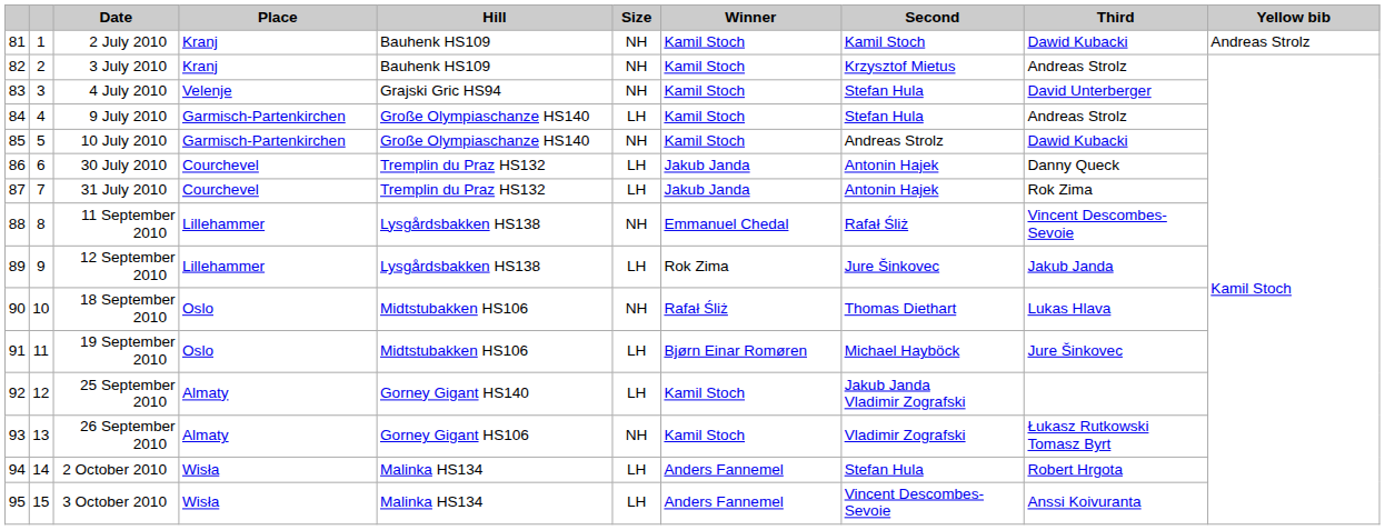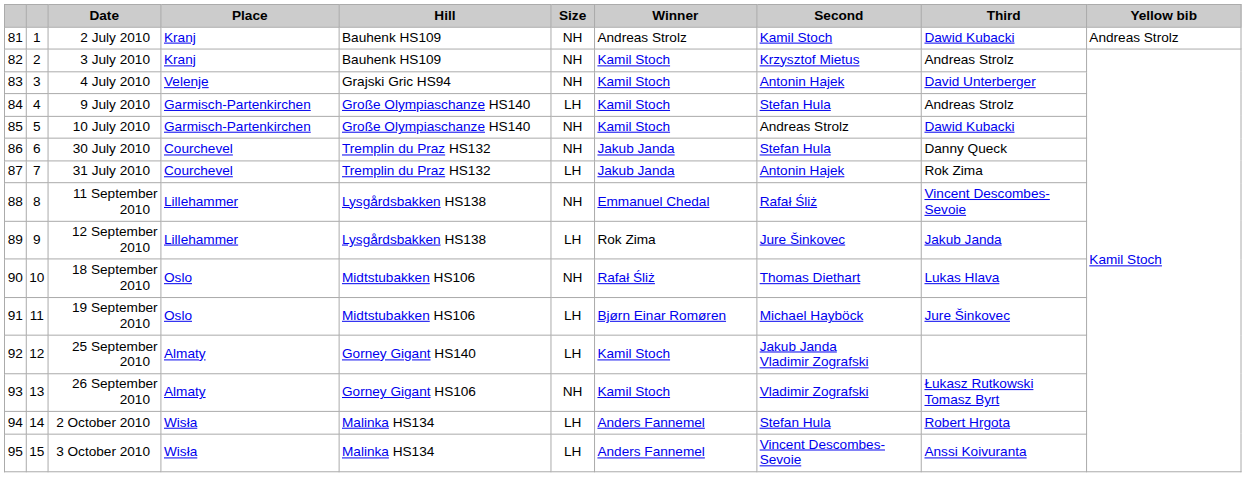 <table class="wikitable plainrowheaders" style="background:#fff; font-size:86%; line-height:16px; border:grey solid 1px; border-collapse:collapse;">
 <tr style="background:#ccc; text-align:center;">
 <th scope="col" style="background:#ccc; width=20 px;"></th>
 <th scope="col" style="background:#ccc; width=30 px;"></th>
 <th scope="col" style="background:#ccc; width:120px;">Date</th>
 <th scope="col" style="background:#ccc; width:200px;">Place</th>
 <th scope="col" style="background:#ccc; width:240px;">Hill</th>
 <th scope="col" style="background:#ccc; width:40px;">Size</th>
 <th scope="col" style="background:#ccc; width:185px;">Winner</th>
 <th scope="col" style="background:#ccc; width:185px;">Second</th>
 <th scope="col" style="background:#ccc; width:185px;">Third</th>
 <th scope="col" style="background:#ccc; width:180px;">Yellow bib</th>
 </tr>
 <tr>
 <td align=center>81</td>
 <td align=center>1</td>
 <td align=right>2 July 2010  </td>
 <td> <a href='#'>Kranj</a></td>
 <td>Bauhenk HS109</td>
 <td align=center>NH</td>
-<td> <a href='#'>Kamil Stoch</a></td>
+<td> Andreas Strolz</td>
 <td> <a href='#'>Kamil Stoch</a></td>
 <td> <a href='#'>Dawid Kubacki</a></td>
 <td> Andreas Strolz</td>
 </tr>
 <tr>
 <td align=center>82</td>
 <td align=center>2</td>
 <td align=right>3 July 2010  </td>
 <td> <a href='#'>Kranj</a></td>
 <td>Bauhenk HS109</td>
 <td align=center>NH</td>
 <td> <a href='#'>Kamil Stoch</a></td>
 <td> <a href='#'>Krzysztof Mietus</a></td>
 <td> Andreas Strolz</td>
 <td rowspan=14> <a href='#'>Kamil Stoch</a></td>
 </tr>
 <tr>
 <td align=center>83</td>
 <td align=center>3</td>
 <td align=right>4 July 2010  </td>
 <td> <a href='#'>Velenje</a></td>
 <td>Grajski Gric HS94</td>
 <td align=center>NH</td>
 <td> <a href='#'>Kamil Stoch</a></td>
-<td> <a href='#'>Stefan Hula</a></td>
+<td> <a href='#'>Antonin Hajek</a></td>
 <td> <a href='#'>David Unterberger</a></td>
 </tr>
 <tr>
 <td align=center>84</td>
 <td align=center>4</td>
 <td align=right>9 July 2010  </td>
 <td> <a href='#'>Garmisch-Partenkirchen</a></td>
 <td><a href='#'>Große Olympiaschanze</a> HS140</td>
 <td align=center>LH</td>
 <td> <a href='#'>Kamil Stoch</a></td>
 <td> <a href='#'>Stefan Hula</a></td>
 <td> Andreas Strolz</td>
 </tr>
 <tr>
 <td align=center>85</td>
 <td align=center>5</td>
 <td align=right>10 July 2010  </td>
 <td> <a href='#'>Garmisch-Partenkirchen</a></td>
 <td><a href='#'>Große Olympiaschanze</a> HS140</td>
 <td align=center>NH</td>
 <td> <a href='#'>Kamil Stoch</a></td>
 <td> Andreas Strolz</td>
 <td> <a href='#'>Dawid Kubacki</a></td>
 </tr>
 <tr>
 <td align=center>86</td>
 <td align=center>6</td>
 <td align=right>30 July 2010  </td>
 <td> <a href='#'>Courchevel</a></td>
 <td><a href='#'>Tremplin du Praz</a> HS132</td>
-<td align=center>LH</td>
+<td align=center>NH</td>
 <td> <a href='#'>Jakub Janda</a></td>
-<td> <a href='#'>Antonin Hajek</a></td>
+<td> <a href='#'>Stefan Hula</a></td>
 <td> Danny Queck</td>
 </tr>
 <tr>
 <td align=center>87</td>
 <td align=center>7</td>
 <td align=right>31 July 2010  </td>
 <td> <a href='#'>Courchevel</a></td>
 <td><a href='#'>Tremplin du Praz</a> HS132</td>
 <td align=center>LH</td>
 <td> <a href='#'>Jakub Janda</a></td>
 <td> <a href='#'>Antonin Hajek</a></td>
 <td> Rok Zima</td>
 </tr>
 <tr>
 <td align=center>88</td>
 <td align=center>8</td>
 <td align=right>11 September 2010  </td>
 <td> <a href='#'>Lillehammer</a></td>
 <td><a href='#'>Lysgårdsbakken</a> HS138</td>
 <td align=center>NH</td>
 <td> <a href='#'>Emmanuel Chedal</a></td>
 <td> <a href='#'>Rafał Śliż</a></td>
 <td> <a href='#'>Vincent Descombes-Sevoie</a></td>
 </tr>
 <tr>
 <td align=center>89</td>
 <td align=center>9</td>
 <td align=right>12 September 2010  </td>
 <td> <a href='#'>Lillehammer</a></td>
 <td><a href='#'>Lysgårdsbakken</a> HS138</td>
 <td align=center>LH</td>
 <td> Rok Zima</td>
 <td> <a href='#'>Jure Šinkovec</a></td>
 <td> <a href='#'>Jakub Janda</a></td>
 </tr>
 <tr>
 <td align=center>90</td>
 <td align=center>10</td>
 <td align=right>18 September 2010  </td>
 <td> <a href='#'>Oslo</a></td>
 <td><a href='#'>Midtstubakken</a> HS106</td>
 <td align=center>NH</td>
 <td> <a href='#'>Rafał Śliż</a></td>
 <td> <a href='#'>Thomas Diethart</a></td>
 <td> <a href='#'>Lukas Hlava</a></td>
 </tr>
 <tr>
 <td align=center>91</td>
 <td align=center>11</td>
 <td align=right>19 September 2010  </td>
 <td> <a href='#'>Oslo</a></td>
 <td><a href='#'>Midtstubakken</a> HS106</td>
 <td align=center>LH</td>
 <td> <a href='#'>Bjørn Einar Romøren</a></td>
 <td> <a href='#'>Michael Hayböck</a></td>
 <td> <a href='#'>Jure Šinkovec</a></td>
 </tr>
 <tr>
 <td align=center>92</td>
 <td align=center>12</td>
 <td align=right>25 September 2010  </td>
 <td> <a href='#'>Almaty</a></td>
 <td><a href='#'>Gorney Gigant</a> HS140</td>
 <td align=center>LH</td>
 <td> <a href='#'>Kamil Stoch</a></td>
 <td> <a href='#'>Jakub Janda</a><br> <a href='#'>Vladimir Zografski</a></td>
 <td></td>
 </tr>
 <tr>
 <td align=center>93</td>
 <td align=center>13</td>
 <td align=right>26 September 2010  </td>
 <td> <a href='#'>Almaty</a></td>
 <td><a href='#'>Gorney Gigant</a> HS106</td>
 <td align=center>NH</td>
 <td> <a href='#'>Kamil Stoch</a></td>
 <td> <a href='#'>Vladimir Zografski</a></td>
 <td> <a href='#'>Łukasz Rutkowski</a><br> <a href='#'>Tomasz Byrt</a></td>
 </tr>
 <tr>
 <td align=center>94</td>
 <td align=center>14</td>
 <td align=right>2 October 2010  </td>
 <td> <a href='#'>Wisła</a></td>
 <td><a href='#'>Malinka</a> HS134</td>
 <td align=center>LH</td>
 <td> <a href='#'>Anders Fannemel</a></td>
 <td> <a href='#'>Stefan Hula</a></td>
 <td> <a href='#'>Robert Hrgota</a></td>
 </tr>
 <tr>
 <td align=center>95</td>
 <td align=center>15</td>
 <td align=right>3 October 2010  </td>
 <td> <a href='#'>Wisła</a></td>
 <td><a href='#'>Malinka</a> HS134</td>
 <td align=center>LH</td>
 <td> <a href='#'>Anders Fannemel</a></td>
 <td> <a href='#'>Vincent Descombes-Sevoie</a></td>
 <td> <a href='#'>Anssi Koivuranta</a></td>
 </tr>
 </table>
